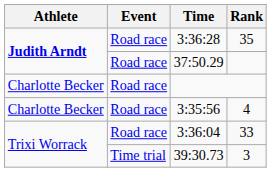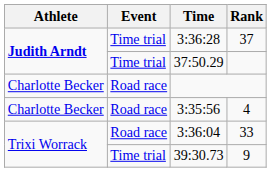 <table class="wikitable" style="font-size:90%">
 <tr>
 <th>Athlete</th>
 <th>Event</th>
 <th>Time</th>
 <th>Rank</th>
 </tr>
 <tr align=center>
 <td rowspan=2 align=left><strong><a href='#'>Judith Arndt</a></strong></td>
-<td align=left><a href='#'>Road race</a></td>
+<td align=left><a href='#'>Time trial</a></td>
 <td>3:36:28</td>
-<td>35</td>
+<td>37</td>
 </tr>
 <tr align=center>
-<td align=left><a href='#'>Road race</a></td>
+<td align=left><a href='#'>Time trial</a></td>
 <td>37:50.29</td>
 <td></td>
 </tr>
 <tr align=center>
 <td align=left><a href='#'>Charlotte Becker</a></td>
 <td align=left><a href='#'>Road race</a></td>
 <td colspan=2></td>
 </tr>
 <tr align=center>
 <td align=left><a href='#'>Charlotte Becker</a></td>
 <td align=left><a href='#'>Road race</a></td>
 <td>3:35:56</td>
 <td>4</td>
 </tr>
 <tr align=center>
 <td rowspan=2 align=left><a href='#'>Trixi Worrack</a></td>
 <td align=left><a href='#'>Road race</a></td>
 <td>3:36:04</td>
 <td>33</td>
 </tr>
 <tr align=center>
 <td align=left><a href='#'>Time trial</a></td>
 <td>39:30.73</td>
-<td>3</td>
+<td>9</td>
 </tr>
 </table>
